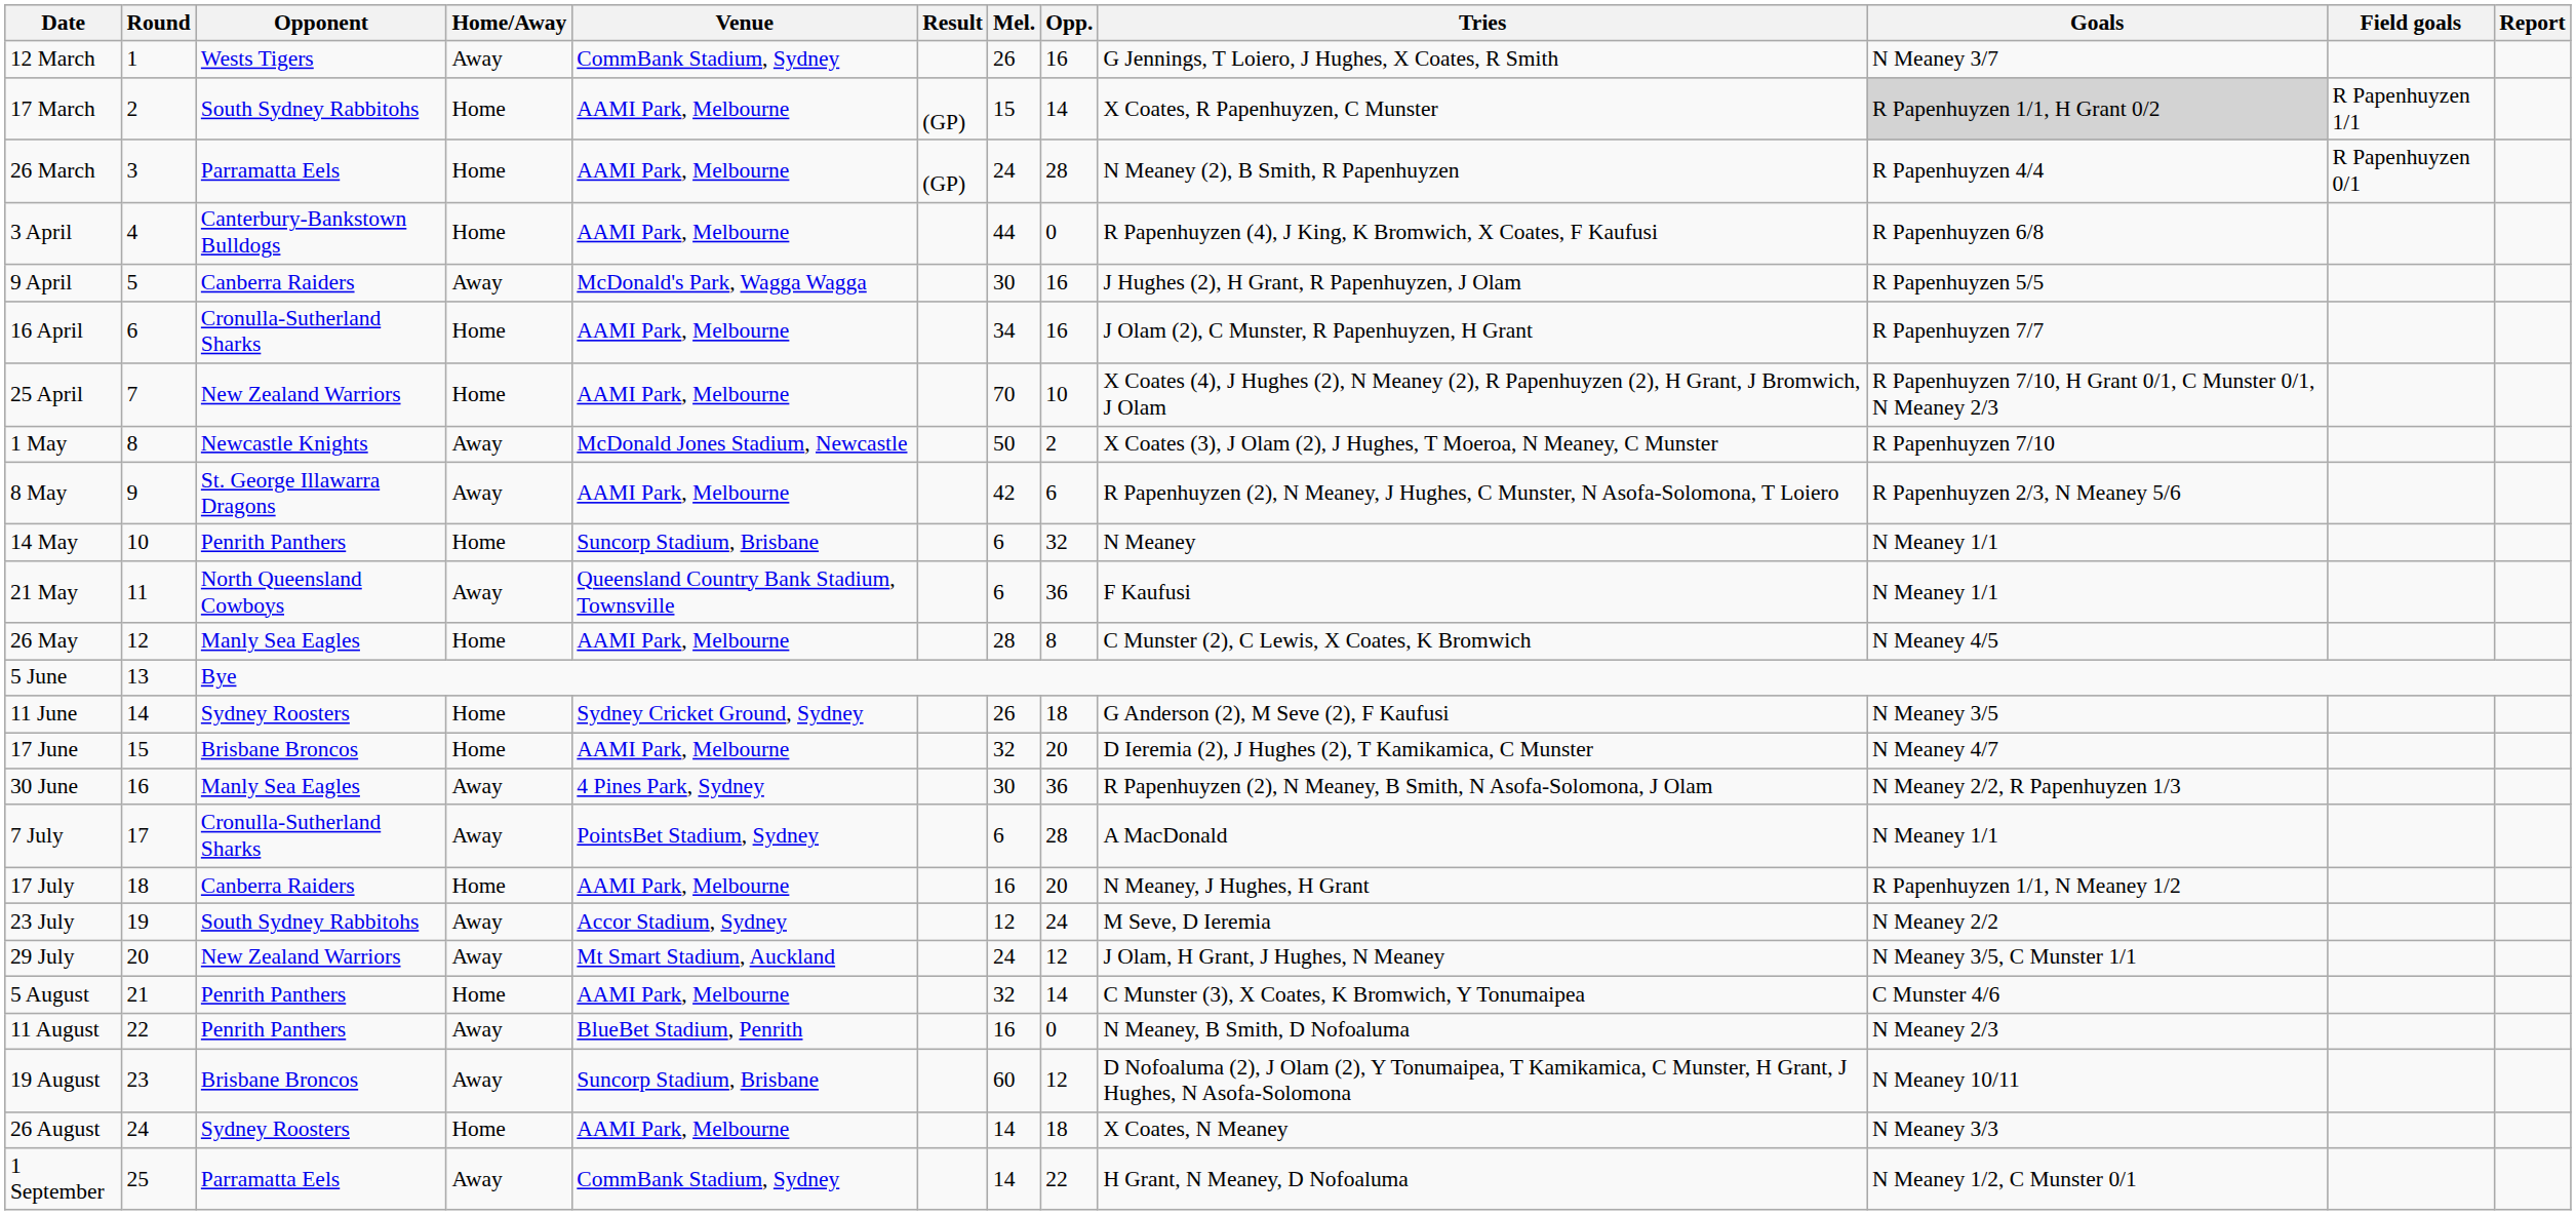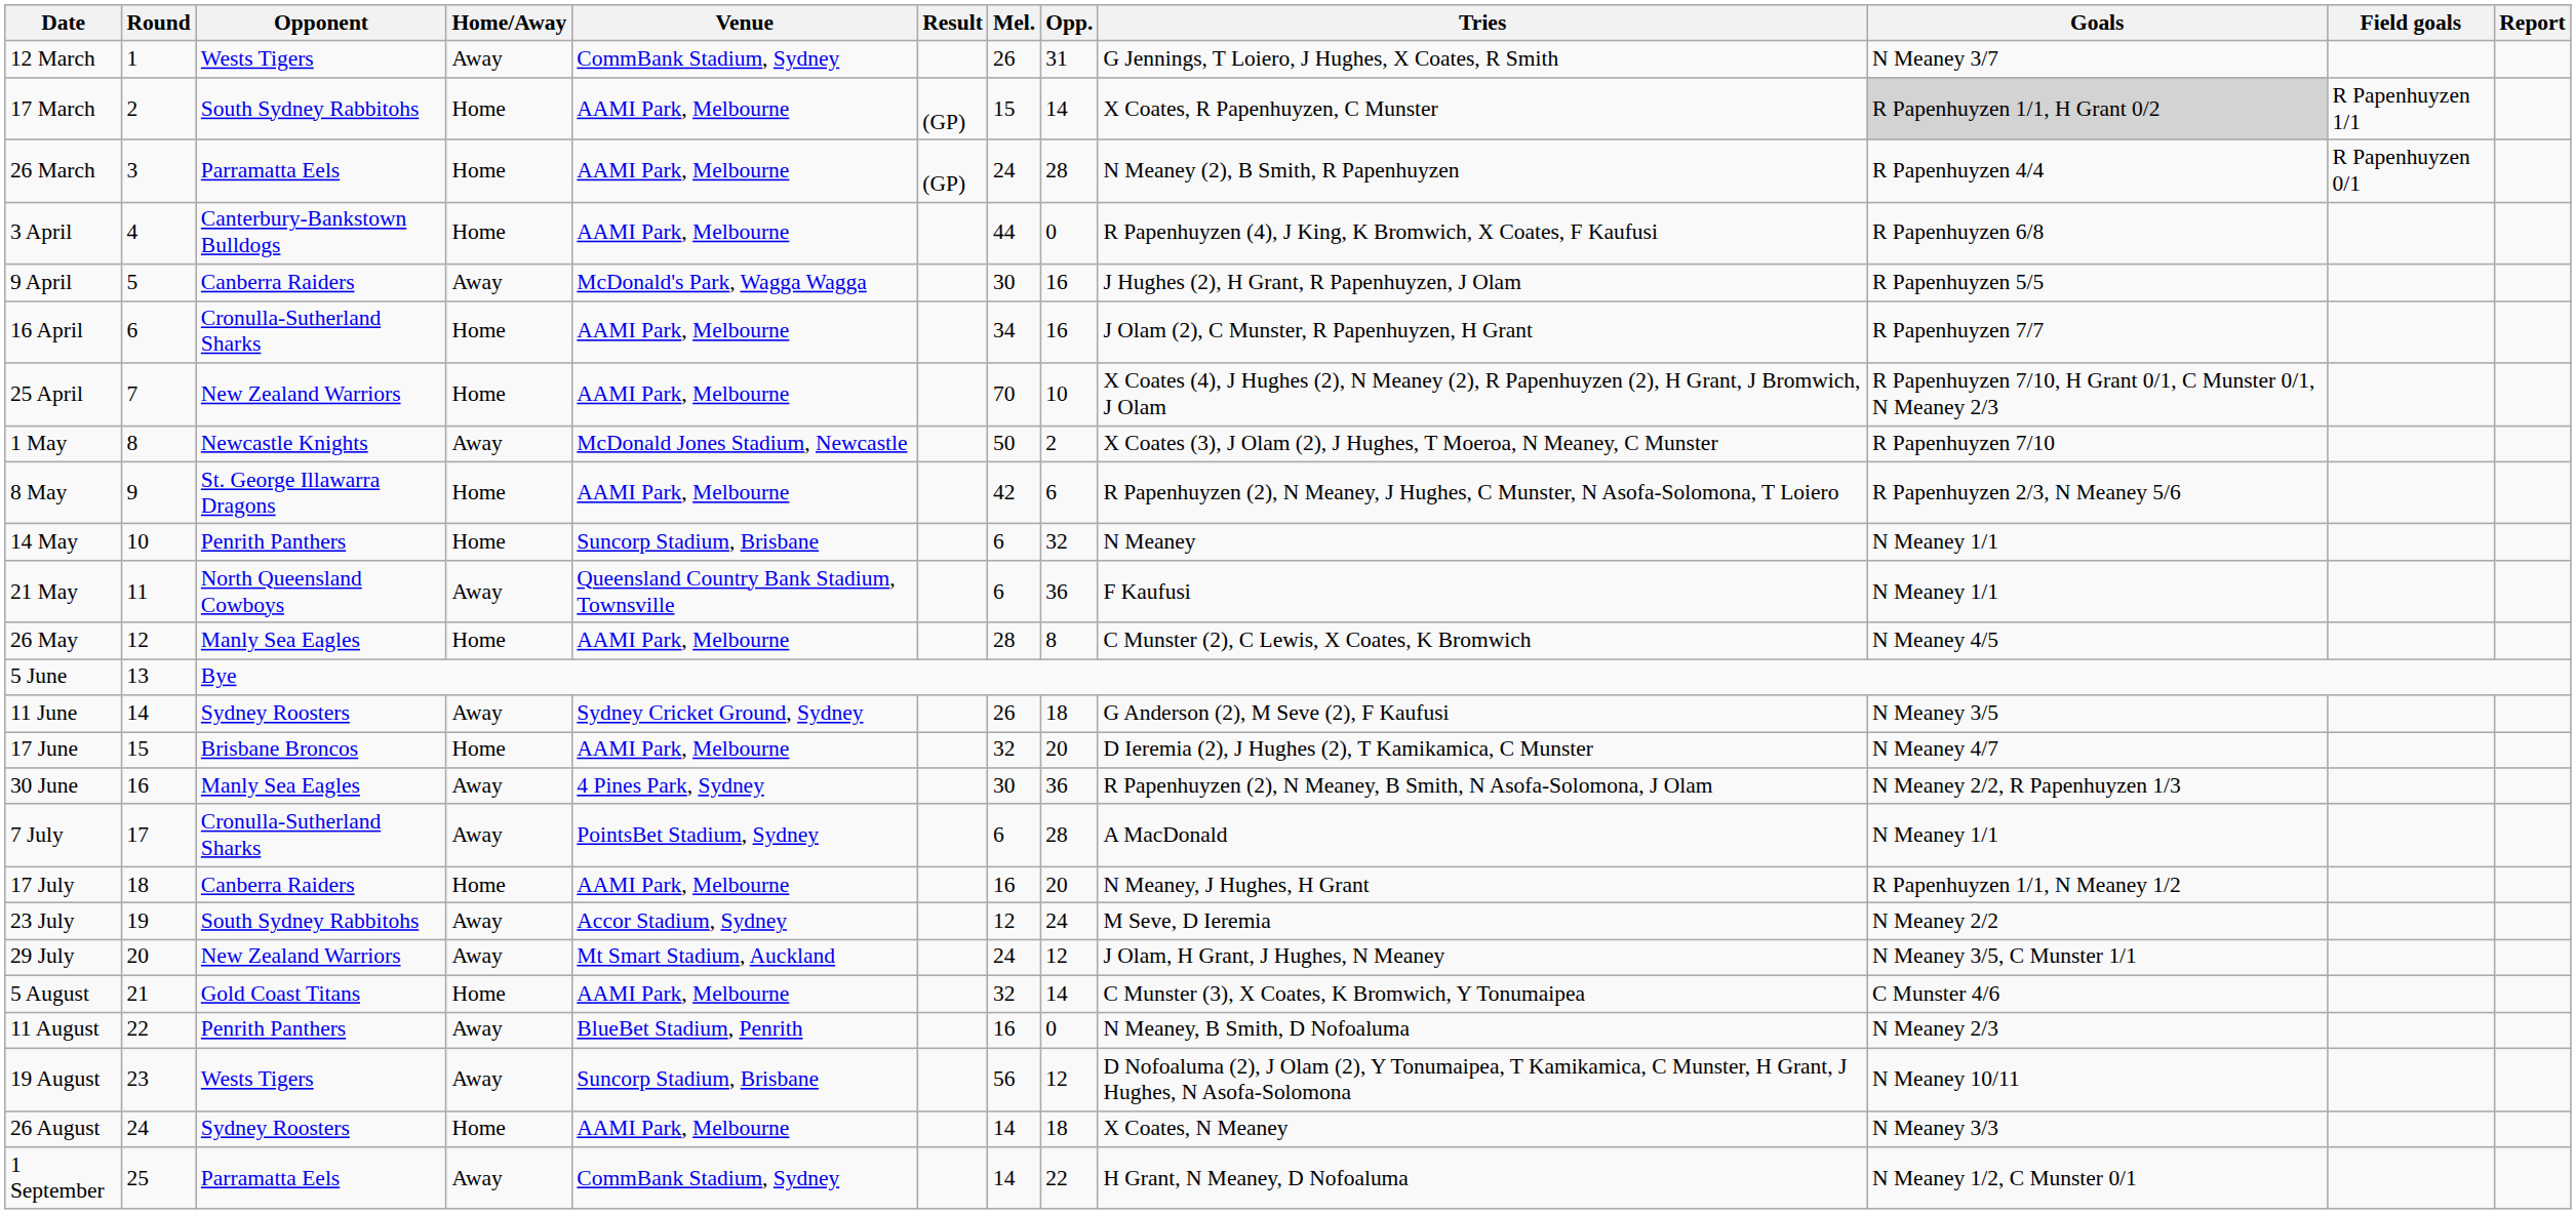 <table class="wikitable"  style="font-size:85%; width:100%;">
 <tr>
 <th>Date</th>
 <th>Round</th>
 <th>Opponent</th>
 <th>Home/Away</th>
 <th>Venue</th>
 <th>Result</th>
 <th>Mel.</th>
 <th>Opp.</th>
 <th>Tries</th>
 <th>Goals</th>
 <th>Field goals</th>
 <th>Report</th>
 </tr>
 <tr>
 <td>12 March</td>
 <td>1</td>
 <td> <a href='#'>Wests Tigers</a></td>
 <td>Away</td>
 <td><a href='#'>CommBank Stadium</a>, <a href='#'>Sydney</a></td>
 <td></td>
 <td>26</td>
-<td>16</td>
+<td>31</td>
 <td>G Jennings, T Loiero, J Hughes, X Coates, R Smith</td>
 <td>N Meaney 3/7</td>
 <td></td>
 <td></td>
 </tr>
 <tr>
 <td>17 March</td>
 <td>2</td>
 <td> <a href='#'>South Sydney Rabbitohs</a></td>
 <td>Home</td>
 <td><a href='#'>AAMI Park</a>, <a href='#'>Melbourne</a></td>
 <td><br>(GP)</td>
 <td>15</td>
 <td>14</td>
 <td>X Coates, R Papenhuyzen, C Munster</td>
 <td style="background: lightgrey;">R Papenhuyzen 1/1, H Grant 0/2</td>
 <td>R Papenhuyzen 1/1</td>
 <td></td>
 </tr>
 <tr>
 <td>26 March</td>
 <td>3</td>
 <td> <a href='#'>Parramatta Eels</a></td>
 <td>Home</td>
 <td><a href='#'>AAMI Park</a>, <a href='#'>Melbourne</a></td>
 <td><br>(GP)</td>
 <td>24</td>
 <td>28</td>
 <td>N Meaney (2), B Smith, R Papenhuyzen</td>
 <td>R Papenhuyzen 4/4</td>
 <td>R Papenhuyzen 0/1</td>
 <td></td>
 </tr>
 <tr>
 <td>3 April</td>
 <td>4</td>
 <td>  <a href='#'>Canterbury-Bankstown Bulldogs</a></td>
 <td>Home</td>
 <td><a href='#'>AAMI Park</a>, <a href='#'>Melbourne</a></td>
 <td></td>
 <td>44</td>
 <td>0</td>
 <td>R Papenhuyzen (4), J King, K Bromwich, X Coates, F Kaufusi</td>
 <td>R Papenhuyzen 6/8</td>
 <td></td>
 <td></td>
 </tr>
 <tr>
 <td>9 April</td>
 <td>5</td>
 <td> <a href='#'>Canberra Raiders</a></td>
 <td>Away</td>
 <td><a href='#'>McDonald's Park</a>, <a href='#'>Wagga Wagga</a></td>
 <td></td>
 <td>30</td>
 <td>16</td>
 <td>J Hughes (2), H Grant, R Papenhuyzen, J Olam</td>
 <td>R Papenhuyzen 5/5</td>
 <td></td>
 <td></td>
 </tr>
 <tr>
 <td>16 April</td>
 <td>6</td>
 <td> <a href='#'>Cronulla-Sutherland Sharks</a></td>
 <td>Home</td>
 <td><a href='#'>AAMI Park</a>, <a href='#'>Melbourne</a></td>
 <td></td>
 <td>34</td>
 <td>16</td>
 <td>J Olam (2), C Munster, R Papenhuyzen, H Grant</td>
 <td>R Papenhuyzen 7/7</td>
 <td></td>
 <td></td>
 </tr>
 <tr>
 <td>25 April</td>
 <td>7</td>
 <td> <a href='#'>New Zealand Warriors</a></td>
 <td>Home</td>
 <td><a href='#'>AAMI Park</a>, <a href='#'>Melbourne</a></td>
 <td></td>
 <td>70</td>
 <td>10</td>
 <td>X Coates (4), J Hughes  (2), N Meaney (2), R Papenhuyzen (2), H Grant, J Bromwich, J Olam</td>
 <td>R Papenhuyzen 7/10, H Grant 0/1, C Munster 0/1, N Meaney 2/3</td>
 <td></td>
 <td></td>
 </tr>
 <tr>
 <td>1 May</td>
 <td>8</td>
 <td> <a href='#'>Newcastle Knights</a></td>
 <td>Away</td>
 <td><a href='#'>McDonald Jones Stadium</a>, <a href='#'>Newcastle</a></td>
 <td></td>
 <td>50</td>
 <td>2</td>
 <td>X Coates (3), J Olam (2), J Hughes, T Moeroa, N Meaney, C Munster</td>
 <td>R Papenhuyzen 7/10</td>
 <td></td>
 <td></td>
 </tr>
 <tr>
 <td>8 May</td>
 <td>9</td>
 <td> <a href='#'>St. George Illawarra Dragons</a></td>
-<td>Away</td>
+<td>Home</td>
 <td><a href='#'>AAMI Park</a>, <a href='#'>Melbourne</a></td>
 <td></td>
 <td>42</td>
 <td>6</td>
 <td>R Papenhuyzen (2), N Meaney, J Hughes, C Munster, N Asofa-Solomona, T Loiero</td>
 <td>R Papenhuyzen 2/3, N Meaney 5/6</td>
 <td></td>
 <td></td>
 </tr>
 <tr>
 <td>14 May</td>
 <td>10</td>
 <td> <a href='#'>Penrith Panthers</a></td>
 <td>Home</td>
 <td><a href='#'>Suncorp Stadium</a>, <a href='#'>Brisbane</a></td>
 <td></td>
 <td>6</td>
 <td>32</td>
 <td>N Meaney</td>
 <td>N Meaney 1/1</td>
 <td></td>
 <td></td>
 </tr>
 <tr>
 <td>21 May</td>
 <td>11</td>
 <td> <a href='#'>North Queensland Cowboys</a></td>
 <td>Away</td>
 <td><a href='#'>Queensland Country Bank Stadium</a>, <a href='#'>Townsville</a></td>
 <td></td>
 <td>6</td>
 <td>36</td>
 <td>F Kaufusi</td>
 <td>N Meaney 1/1</td>
 <td></td>
 <td></td>
 </tr>
 <tr>
 <td>26 May</td>
 <td>12</td>
 <td> <a href='#'>Manly Sea Eagles</a></td>
 <td>Home</td>
 <td><a href='#'>AAMI Park</a>, <a href='#'>Melbourne</a></td>
 <td></td>
 <td>28</td>
 <td>8</td>
 <td>C Munster (2), C Lewis, X Coates, K Bromwich</td>
 <td>N Meaney 4/5</td>
 <td></td>
 <td></td>
 </tr>
 <tr>
 <td>5 June</td>
 <td>13</td>
 <td colspan=10><a href='#'>Bye</a></td>
 </tr>
 <tr>
 <td>11 June</td>
 <td>14</td>
 <td> <a href='#'>Sydney Roosters</a></td>
-<td>Home</td>
+<td>Away</td>
 <td><a href='#'>Sydney Cricket Ground</a>, <a href='#'>Sydney</a></td>
 <td></td>
 <td>26</td>
 <td>18</td>
 <td>G Anderson (2), M Seve (2), F Kaufusi</td>
 <td>N Meaney 3/5</td>
 <td></td>
 <td></td>
 </tr>
 <tr>
 <td>17 June</td>
 <td>15</td>
 <td> <a href='#'>Brisbane Broncos</a></td>
 <td>Home</td>
 <td><a href='#'>AAMI Park</a>, <a href='#'>Melbourne</a></td>
 <td></td>
 <td>32</td>
 <td>20</td>
 <td>D Ieremia (2), J Hughes (2), T Kamikamica, C Munster</td>
 <td>N Meaney 4/7</td>
 <td></td>
 <td></td>
 </tr>
 <tr>
 <td>30 June</td>
 <td>16</td>
 <td> <a href='#'>Manly Sea Eagles</a></td>
 <td>Away</td>
 <td><a href='#'>4 Pines Park</a>, <a href='#'>Sydney</a></td>
 <td></td>
 <td>30</td>
 <td>36</td>
 <td>R Papenhuyzen (2), N Meaney, B Smith, N Asofa-Solomona, J Olam</td>
 <td>N Meaney 2/2, R Papenhuyzen 1/3</td>
 <td></td>
 <td></td>
 </tr>
 <tr>
 <td>7 July</td>
 <td>17</td>
 <td> <a href='#'>Cronulla-Sutherland Sharks</a></td>
 <td>Away</td>
 <td><a href='#'>PointsBet Stadium</a>, <a href='#'>Sydney</a></td>
 <td></td>
 <td>6</td>
 <td>28</td>
 <td>A MacDonald</td>
 <td>N Meaney 1/1</td>
 <td></td>
 <td></td>
 </tr>
 <tr>
 <td>17 July</td>
 <td>18</td>
 <td> <a href='#'>Canberra Raiders</a></td>
 <td>Home</td>
 <td><a href='#'>AAMI Park</a>, <a href='#'>Melbourne</a></td>
 <td></td>
 <td>16</td>
 <td>20</td>
 <td>N Meaney, J Hughes, H Grant</td>
 <td>R Papenhuyzen 1/1, N Meaney 1/2</td>
 <td></td>
 <td></td>
 </tr>
 <tr>
 <td>23 July</td>
 <td>19</td>
 <td> <a href='#'>South Sydney Rabbitohs</a></td>
 <td>Away</td>
 <td><a href='#'>Accor Stadium</a>, <a href='#'>Sydney</a></td>
 <td></td>
 <td>12</td>
 <td>24</td>
 <td>M Seve, D Ieremia</td>
 <td>N Meaney 2/2</td>
 <td></td>
 <td></td>
 </tr>
 <tr>
 <td>29 July</td>
 <td>20</td>
 <td> <a href='#'>New Zealand Warriors</a></td>
 <td>Away</td>
 <td><a href='#'>Mt Smart Stadium</a>, <a href='#'>Auckland</a></td>
 <td></td>
 <td>24</td>
 <td>12</td>
 <td>J Olam, H Grant, J Hughes, N Meaney</td>
 <td>N Meaney 3/5, C Munster 1/1</td>
 <td></td>
 <td></td>
 </tr>
 <tr>
 <td>5 August</td>
 <td>21</td>
-<td> <a href='#'>Penrith Panthers</a></td>
+<td>  <a href='#'>Gold Coast Titans</a></td>
 <td>Home</td>
 <td><a href='#'>AAMI Park</a>, <a href='#'>Melbourne</a></td>
 <td></td>
 <td>32</td>
 <td>14</td>
 <td>C Munster (3), X Coates, K Bromwich, Y Tonumaipea</td>
 <td>C Munster 4/6</td>
 <td></td>
 <td></td>
 </tr>
 <tr>
 <td>11 August</td>
 <td>22</td>
 <td> <a href='#'>Penrith Panthers</a></td>
 <td>Away</td>
 <td><a href='#'>BlueBet Stadium</a>, <a href='#'>Penrith</a></td>
 <td></td>
 <td>16</td>
 <td>0</td>
 <td>N Meaney, B Smith, D Nofoaluma</td>
 <td>N Meaney 2/3</td>
 <td></td>
 <td></td>
 </tr>
 <tr>
 <td>19 August</td>
 <td>23</td>
-<td>  <a href='#'>Brisbane Broncos</a></td>
+<td> <a href='#'>Wests Tigers</a></td>
 <td>Away</td>
 <td><a href='#'>Suncorp Stadium</a>, <a href='#'>Brisbane</a></td>
 <td></td>
-<td>60</td>
+<td>56</td>
 <td>12</td>
 <td>D Nofoaluma (2), J Olam (2), Y Tonumaipea, T Kamikamica, C Munster, H Grant, J Hughes, N Asofa-Solomona</td>
 <td>N Meaney 10/11</td>
 <td></td>
 <td></td>
 </tr>
 <tr>
 <td>26 August</td>
 <td>24</td>
 <td> <a href='#'>Sydney Roosters</a></td>
 <td>Home</td>
 <td><a href='#'>AAMI Park</a>, <a href='#'>Melbourne</a></td>
 <td></td>
 <td>14</td>
 <td>18</td>
 <td>X Coates, N Meaney</td>
 <td>N Meaney 3/3</td>
 <td></td>
 <td></td>
 </tr>
 <tr>
 <td>1 September</td>
 <td>25</td>
 <td> <a href='#'>Parramatta Eels</a></td>
 <td>Away</td>
 <td><a href='#'>CommBank Stadium</a>, <a href='#'>Sydney</a></td>
 <td></td>
 <td>14</td>
 <td>22</td>
 <td>H Grant, N Meaney, D Nofoaluma</td>
 <td>N Meaney 1/2, C Munster 0/1</td>
 <td></td>
 <td></td>
 </tr>
 </table>
